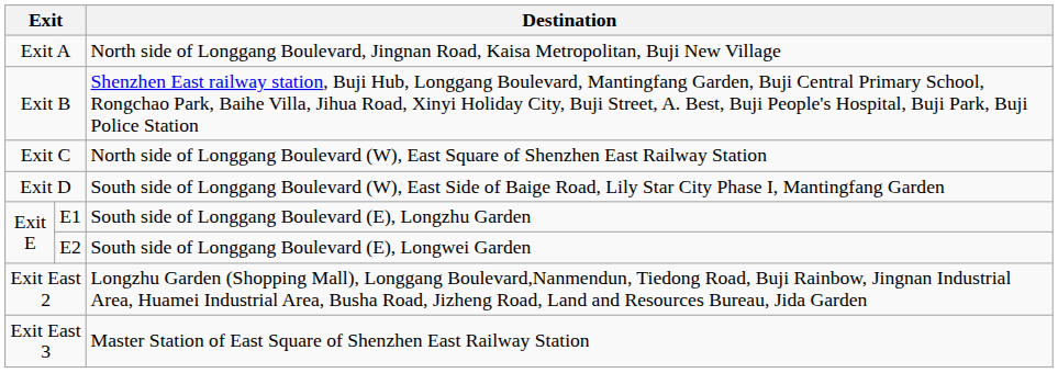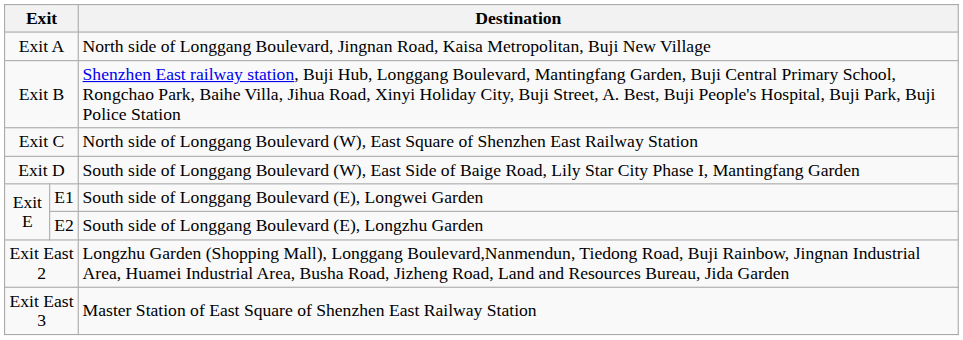 <table class="wikitable">
 <tr>
 <th style="width:70px" colspan="2">Exit</th>
 <th>Destination</th>
 </tr>
 <tr>
 <td align="center" colspan="2">Exit A</td>
 <td>North side of Longgang Boulevard, Jingnan Road, Kaisa Metropolitan, Buji New Village</td>
 </tr>
 <tr>
 <td align="center" colspan="2">Exit B</td>
 <td><a href='#'>Shenzhen East railway station</a>, Buji Hub, Longgang Boulevard, Mantingfang Garden, Buji Central Primary School, Rongchao Park, Baihe Villa, Jihua Road, Xinyi Holiday City, Buji Street, A. Best, Buji People's Hospital, Buji Park, Buji Police Station</td>
 </tr>
 <tr>
 <td align="center" colspan="2">Exit C</td>
 <td>North side of Longgang Boulevard (W), East Square of Shenzhen East Railway Station</td>
 </tr>
 <tr>
 <td align="center" colspan="2">Exit D</td>
 <td>South side of Longgang Boulevard (W), East Side of Baige Road, Lily Star City Phase I, Mantingfang Garden</td>
 </tr>
 <tr>
 <td align="center" rowspan="2">Exit E</td>
 <td>E1</td>
-<td>South side of Longgang Boulevard (E), Longzhu Garden</td>
+<td>South side of Longgang Boulevard (E), Longwei Garden</td>
 </tr>
 <tr>
 <td>E2</td>
-<td>South side of Longgang Boulevard (E), Longwei Garden</td>
+<td>South side of Longgang Boulevard (E), Longzhu Garden</td>
 </tr>
 <tr>
 <td align="center" colspan="2">Exit East 2</td>
 <td>Longzhu Garden (Shopping Mall), Longgang Boulevard,Nanmendun, Tiedong Road, Buji Rainbow, Jingnan Industrial Area, Huamei Industrial Area, Busha Road, Jizheng Road, Land and Resources Bureau, Jida Garden</td>
 </tr>
 <tr>
 <td align="center" colspan="2">Exit East 3</td>
 <td>Master Station of East Square of Shenzhen East Railway Station</td>
 </tr>
 </table>
